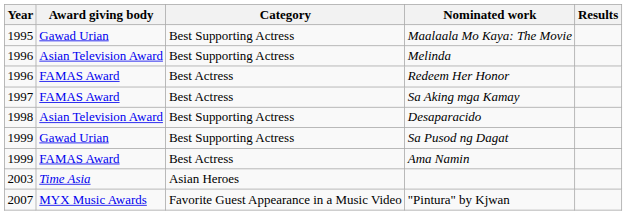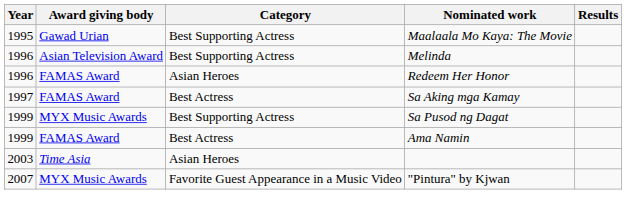 <table class="wikitable">
 <tr>
 <th>Year</th>
 <th>Award giving body</th>
 <th>Category</th>
 <th>Nominated work</th>
 <th>Results</th>
 </tr>
 <tr>
 <td>1995</td>
 <td><a href='#'>Gawad Urian</a></td>
 <td>Best Supporting Actress</td>
 <td><em>Maalaala Mo Kaya: The Movie</em></td>
 <td></td>
 </tr>
 <tr>
 <td>1996</td>
 <td><a href='#'>Asian Television Award</a></td>
 <td>Best Supporting Actress</td>
 <td><em>Melinda</em></td>
 <td></td>
 </tr>
 <tr>
 <td>1996</td>
 <td><a href='#'>FAMAS Award</a></td>
-<td>Best Actress</td>
+<td>Asian Heroes</td>
 <td><em>Redeem Her Honor</em></td>
 <td></td>
 </tr>
 <tr>
 <td>1997</td>
 <td><a href='#'>FAMAS Award</a></td>
 <td>Best Actress</td>
 <td><em>Sa Aking mga Kamay</em></td>
 <td></td>
 </tr>
 <tr>
-<td>1998</td>
-<td><a href='#'>Asian Television Award</a></td>
-<td>Best Supporting Actress</td>
-<td><em>Desaparacido</em></td>
-<td></td>
-</tr>
-<tr>
 <td>1999</td>
-<td><a href='#'>Gawad Urian</a></td>
+<td><a href='#'>MYX Music Awards</a></td>
 <td>Best Supporting Actress</td>
 <td><em>Sa Pusod ng Dagat</em></td>
 <td></td>
 </tr>
 <tr>
 <td>1999</td>
 <td><a href='#'>FAMAS Award</a></td>
 <td>Best Actress</td>
 <td><em>Ama Namin</em></td>
 <td></td>
 </tr>
 <tr>
 <td>2003</td>
 <td><em><a href='#'>Time Asia</a></em></td>
 <td>Asian Heroes</td>
 <td></td>
 <td></td>
 </tr>
 <tr>
 <td>2007</td>
 <td><a href='#'>MYX Music Awards</a></td>
 <td>Favorite Guest Appearance in a Music Video</td>
 <td>"Pintura" by Kjwan</td>
 <td></td>
 </tr>
 </table>
